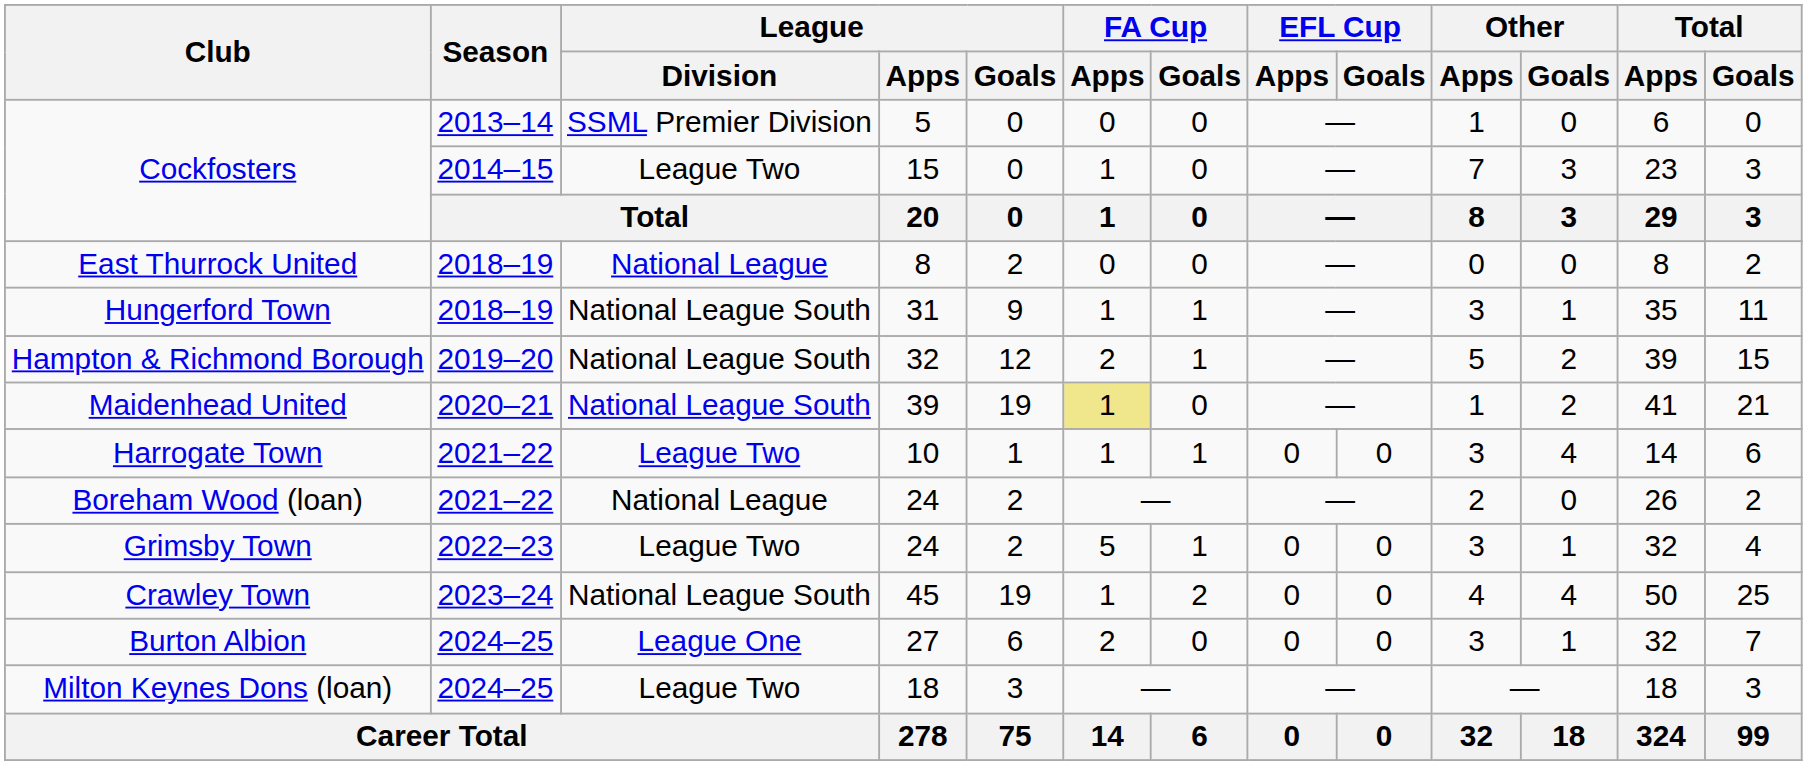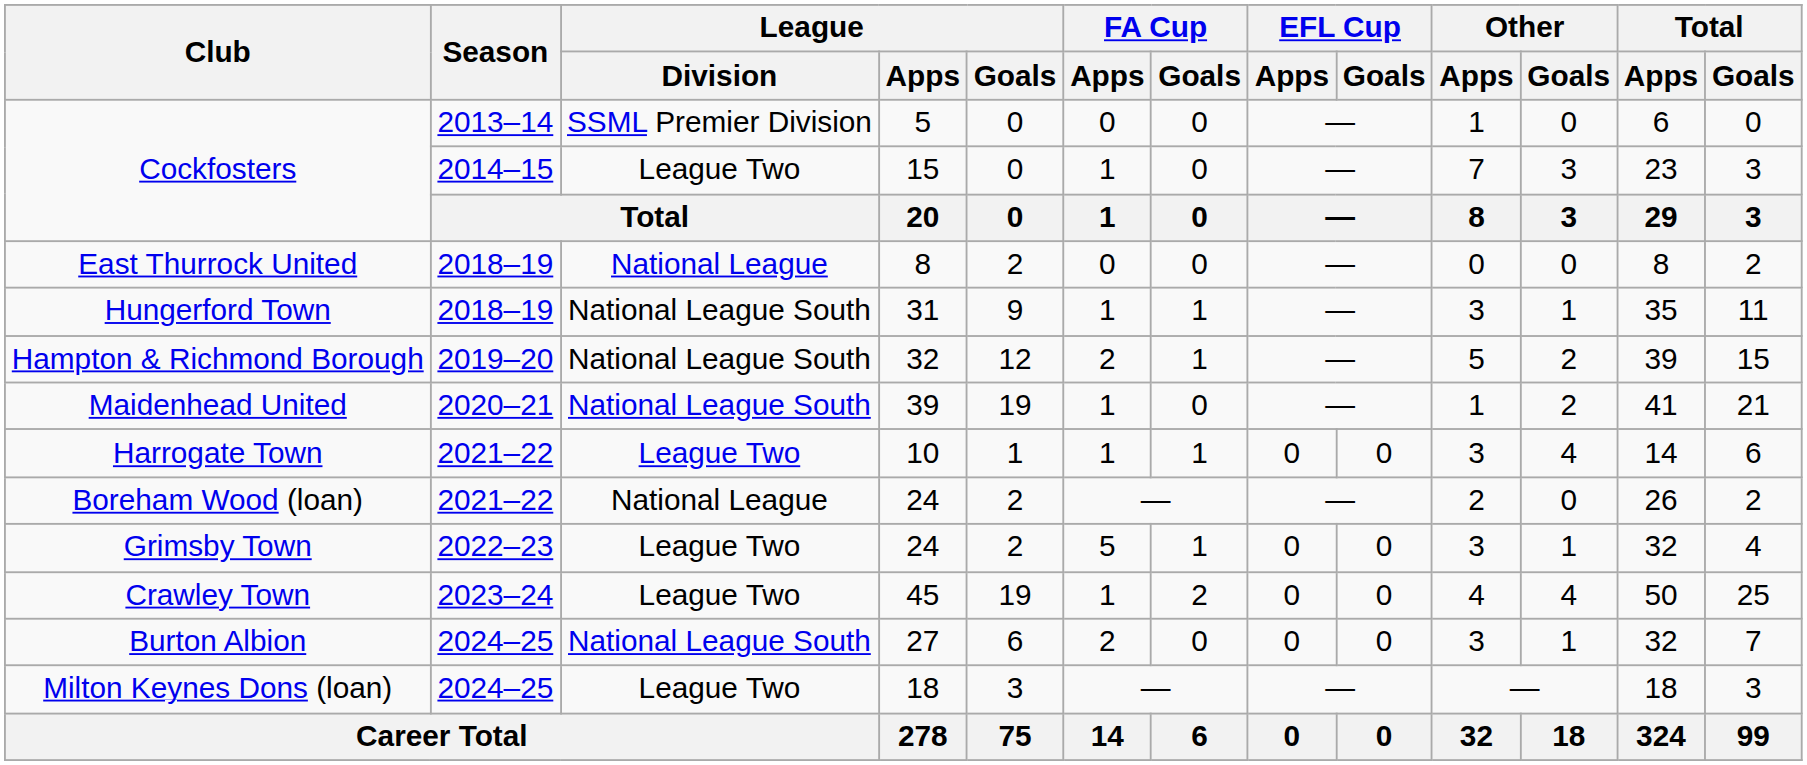 <table class="wikitable" style="text-align: center">
 <tr>
 <th rowspan="2">Club</th>
 <th rowspan="2">Season</th>
 <th colspan="3">League</th>
 <th colspan="2"><a href='#'>FA Cup</a></th>
 <th colspan="2"><a href='#'>EFL Cup</a></th>
 <th colspan="2">Other</th>
 <th colspan="2">Total</th>
 </tr>
 <tr>
 <th>Division</th>
 <th>Apps</th>
 <th>Goals</th>
 <th>Apps</th>
 <th>Goals</th>
 <th>Apps</th>
 <th>Goals</th>
 <th>Apps</th>
 <th>Goals</th>
 <th>Apps</th>
 <th>Goals</th>
 </tr>
 <tr>
 <td rowspan="3"><a href='#'>Cockfosters</a></td>
 <td><a href='#'>2013–14</a></td>
 <td><a href='#'>SSML</a> Premier Division</td>
 <td>5</td>
 <td>0</td>
 <td>0</td>
 <td>0</td>
 <td colspan="2">—</td>
 <td>1</td>
 <td>0</td>
 <td>6</td>
 <td>0</td>
 </tr>
 <tr>
 <td><a href='#'>2014–15</a></td>
 <td>League Two</td>
 <td>15</td>
 <td>0</td>
 <td>1</td>
 <td>0</td>
 <td colspan="2">—</td>
 <td>7</td>
 <td>3</td>
 <td>23</td>
 <td>3</td>
 </tr>
 <tr>
 <th colspan="2">Total</th>
 <th>20</th>
 <th>0</th>
 <th>1</th>
 <th>0</th>
 <th colspan="2">—</th>
 <th>8</th>
 <th>3</th>
 <th>29</th>
 <th>3</th>
 </tr>
 <tr>
 <td><a href='#'>East Thurrock United</a></td>
 <td><a href='#'>2018–19</a></td>
 <td><a href='#'>National League</a></td>
 <td>8</td>
 <td>2</td>
 <td>0</td>
 <td>0</td>
 <td colspan="2">—</td>
 <td>0</td>
 <td>0</td>
 <td>8</td>
 <td>2</td>
 </tr>
 <tr>
 <td><a href='#'>Hungerford Town</a></td>
 <td><a href='#'>2018–19</a></td>
 <td>National League South</td>
 <td>31</td>
 <td>9</td>
 <td>1</td>
 <td>1</td>
 <td colspan="2">—</td>
 <td>3</td>
 <td>1</td>
 <td>35</td>
 <td>11</td>
 </tr>
 <tr>
 <td><a href='#'>Hampton & Richmond Borough</a></td>
 <td><a href='#'>2019–20</a></td>
 <td>National League South</td>
 <td>32</td>
 <td>12</td>
 <td>2</td>
 <td>1</td>
 <td colspan="2">—</td>
 <td>5</td>
 <td>2</td>
 <td>39</td>
 <td>15</td>
 </tr>
 <tr>
 <td><a href='#'>Maidenhead United</a></td>
 <td><a href='#'>2020–21</a></td>
 <td><a href='#'>National League South</a></td>
 <td>39</td>
 <td>19</td>
-<td style="background: khaki;">1</td>
+<td>1</td>
 <td>0</td>
 <td colspan="2">—</td>
 <td>1</td>
 <td>2</td>
 <td>41</td>
 <td>21</td>
 </tr>
 <tr>
 <td><a href='#'>Harrogate Town</a></td>
 <td><a href='#'>2021–22</a></td>
 <td><a href='#'>League Two</a></td>
 <td>10</td>
 <td>1</td>
 <td>1</td>
 <td>1</td>
 <td>0</td>
 <td>0</td>
 <td>3</td>
 <td>4</td>
 <td>14</td>
 <td>6</td>
 </tr>
 <tr>
 <td><a href='#'>Boreham Wood</a> (loan)</td>
 <td><a href='#'>2021–22</a></td>
 <td>National League</td>
 <td>24</td>
 <td>2</td>
 <td colspan="2">—</td>
 <td colspan="2">—</td>
 <td>2</td>
 <td>0</td>
 <td>26</td>
 <td>2</td>
 </tr>
 <tr>
 <td><a href='#'>Grimsby Town</a></td>
 <td><a href='#'>2022–23</a></td>
 <td>League Two</td>
 <td>24</td>
 <td>2</td>
 <td>5</td>
 <td>1</td>
 <td>0</td>
 <td>0</td>
 <td>3</td>
 <td>1</td>
 <td>32</td>
 <td>4</td>
 </tr>
 <tr>
 <td><a href='#'>Crawley Town</a></td>
 <td><a href='#'>2023–24</a></td>
-<td>National League South</td>
+<td>League Two</td>
 <td>45</td>
 <td>19</td>
 <td>1</td>
 <td>2</td>
 <td>0</td>
 <td>0</td>
 <td>4</td>
 <td>4</td>
 <td>50</td>
 <td>25</td>
 </tr>
 <tr>
 <td><a href='#'>Burton Albion</a></td>
 <td><a href='#'>2024–25</a></td>
-<td><a href='#'>League One</a></td>
+<td><a href='#'>National League South</a></td>
 <td>27</td>
 <td>6</td>
 <td>2</td>
 <td>0</td>
 <td>0</td>
 <td>0</td>
 <td>3</td>
 <td>1</td>
 <td>32</td>
 <td>7</td>
 </tr>
 <tr>
 <td><a href='#'>Milton Keynes Dons</a> (loan)</td>
 <td><a href='#'>2024–25</a></td>
 <td>League Two</td>
 <td>18</td>
 <td>3</td>
 <td colspan="2">—</td>
 <td colspan="2">—</td>
 <td colspan="2">—</td>
 <td>18</td>
 <td>3</td>
 </tr>
 <tr>
 <th colspan="3">Career Total</th>
 <th>278</th>
 <th>75</th>
 <th>14</th>
 <th>6</th>
 <th>0</th>
 <th>0</th>
 <th>32</th>
 <th>18</th>
 <th>324</th>
 <th>99</th>
 </tr>
 </table>
